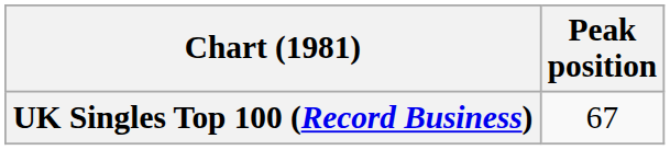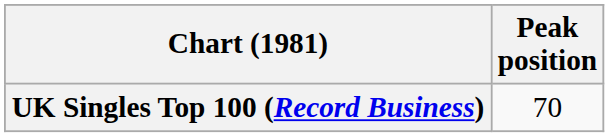 <table class="wikitable plainrowheaders" style="text-align:center">
 <tr>
 <th>Chart (1981)</th>
 <th>Peak<br>position</th>
 </tr>
 <tr>
 <th scope="row">UK Singles Top 100 (<em><a href='#'>Record Business</a></em>)</th>
-<td>67</td>
+<td>70</td>
 </tr>
 </table>
